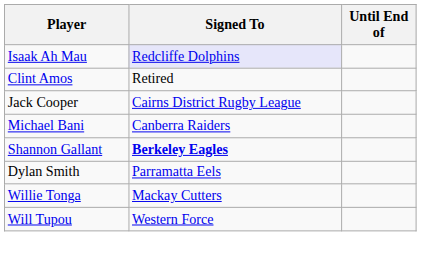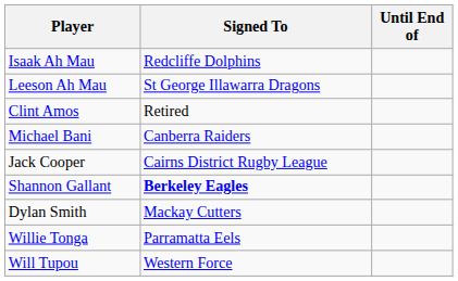 <table class="wikitable" style="font-size:90%">
 <tr style="background:#efefef;">
 <th style="width:120px;">Player</th>
 <th style="width:210px;">Signed To</th>
 <th style="width:70px;">Until End of</th>
 </tr>
 <tr>
 <td><a href='#'>Isaak Ah Mau</a></td>
-<td style="background: lavender;"> <a href='#'>Redcliffe Dolphins</a></td>
+<td> <a href='#'>Redcliffe Dolphins</a></td>
+<td></td>
+</tr>
+<tr>
+<td><a href='#'>Leeson Ah Mau</a></td>
+<td> <a href='#'>St George Illawarra Dragons</a></td>
 <td></td>
 </tr>
 <tr>
 <td><a href='#'>Clint Amos</a></td>
 <td>Retired</td>
 <td></td>
 </tr>
 <tr>
-<td>Jack Cooper</td>
-<td> <a href='#'>Cairns District Rugby League</a></td>
+<td><a href='#'>Michael Bani</a></td>
+<td> <a href='#'>Canberra Raiders</a></td>
 <td></td>
 </tr>
 <tr>
-<td><a href='#'>Michael Bani</a></td>
-<td> <a href='#'>Canberra Raiders</a></td>
+<td>Jack Cooper</td>
+<td> <a href='#'>Cairns District Rugby League</a></td>
 <td></td>
 </tr>
 <tr>
 <td><a href='#'>Shannon Gallant</a></td>
 <td><strong> <a href='#'>Berkeley Eagles</a></strong></td>
 <td></td>
 </tr>
 <tr>
 <td>Dylan Smith</td>
-<td> <a href='#'>Parramatta Eels</a></td>
+<td> <a href='#'>Mackay Cutters</a></td>
 <td></td>
 </tr>
 <tr>
 <td><a href='#'>Willie Tonga</a></td>
-<td> <a href='#'>Mackay Cutters</a></td>
+<td> <a href='#'>Parramatta Eels</a></td>
 <td></td>
 </tr>
 <tr>
 <td><a href='#'>Will Tupou</a></td>
 <td> <a href='#'>Western Force</a></td>
 <td></td>
 </tr>
 </table>
